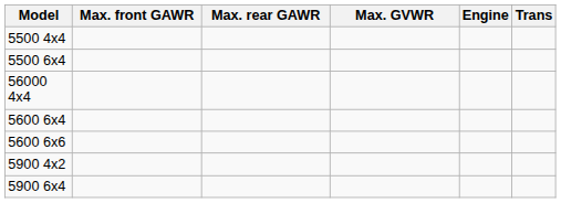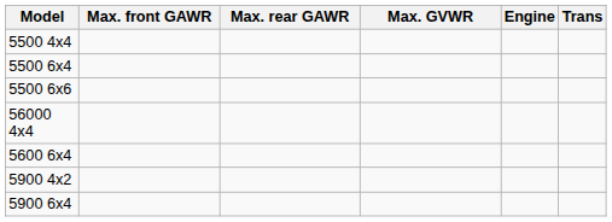 <table class="wikitable">
 <tr>
 <th>Model</th>
 <th>Max. front GAWR</th>
 <th>Max. rear GAWR</th>
 <th>Max. GVWR</th>
 <th>Engine</th>
 <th>Trans</th>
 </tr>
 <tr>
 <td style="width: 70px;">5500 4x4</td>
 <td style="width: 140px;"></td>
 <td style="width: 140px;"></td>
 <td style="width: 140px;"></td>
 <td></td>
 <td></td>
 </tr>
 <tr>
 <td>5500 6x4</td>
 <td></td>
 <td></td>
 <td></td>
 <td></td>
 <td></td>
 </tr>
 <tr>
+<td>5500 6x6</td>
+<td></td>
+<td></td>
+<td></td>
+<td></td>
+<td></td>
+</tr>
+<tr>
 <td>56000 4x4</td>
 <td></td>
 <td></td>
 <td></td>
 <td></td>
 <td></td>
 </tr>
 <tr>
 <td>5600 6x4</td>
-<td></td>
-<td></td>
-<td></td>
-<td></td>
-<td></td>
-</tr>
-<tr>
-<td>5600 6x6</td>
 <td></td>
 <td></td>
 <td></td>
 <td></td>
 <td></td>
 </tr>
 <tr>
 <td>5900 4x2</td>
 <td></td>
 <td></td>
 <td></td>
 <td></td>
 <td></td>
 </tr>
 <tr>
 <td>5900 6x4</td>
 <td></td>
 <td></td>
 <td></td>
 <td></td>
 <td></td>
 </tr>
 </table>
